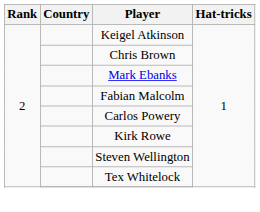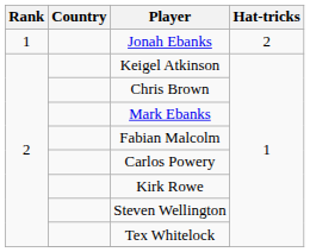 <table class="wikitable" style="text-align:center;">
 <tr>
 <th>Rank</th>
 <th>Country</th>
 <th>Player</th>
 <th>Hat-tricks</th>
+</tr>
+<tr>
+<td>1</td>
+<td></td>
+<td><a href='#'>Jonah Ebanks</a></td>
+<td>2</td>
 </tr>
 <tr>
 <td rowspan=10>2</td>
 <td></td>
 <td>Keigel Atkinson</td>
 <td rowspan=10>1</td>
 </tr>
 <tr>
 <td></td>
 <td>Chris Brown</td>
 </tr>
 <tr>
 <td></td>
 <td><a href='#'>Mark Ebanks</a></td>
 </tr>
 <tr>
 <td></td>
 <td>Fabian Malcolm</td>
 </tr>
 <tr>
 <td></td>
 <td>Carlos Powery</td>
 </tr>
 <tr>
 <td></td>
 <td>Kirk Rowe</td>
 </tr>
 <tr>
 <td></td>
 <td>Steven Wellington</td>
 </tr>
 <tr>
 <td></td>
 <td>Tex Whitelock</td>
 </tr>
 <tr>
 </tr>
 </table>
